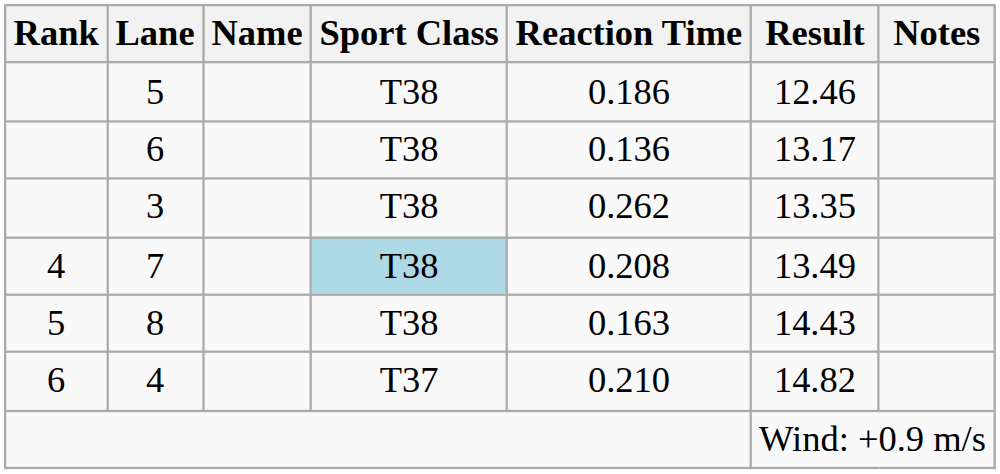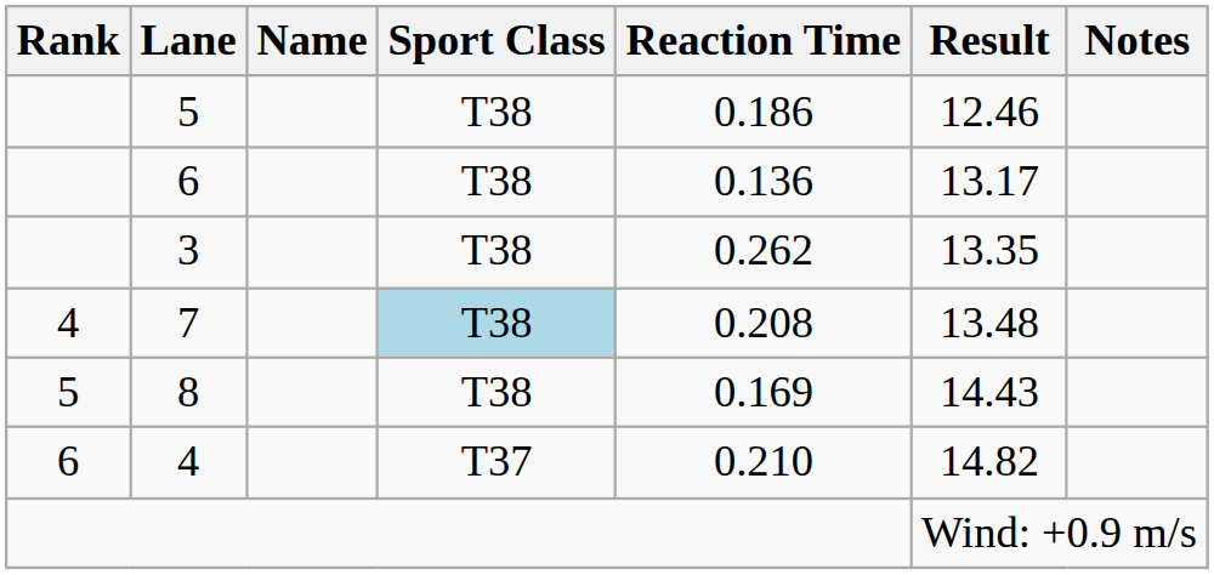 <table class="wikitable sortable" style="text-align:center">
 <tr>
 <th>Rank</th>
 <th>Lane</th>
 <th>Name</th>
 <th>Sport Class</th>
 <th>Reaction Time</th>
 <th>Result</th>
 <th>Notes</th>
 </tr>
 <tr>
 <td></td>
 <td>5</td>
 <td align="left"></td>
 <td>T38</td>
 <td>0.186</td>
 <td>12.46</td>
 <td><strong> </strong></td>
 </tr>
 <tr>
 <td></td>
 <td>6</td>
 <td align="left"></td>
 <td>T38</td>
 <td>0.136</td>
 <td>13.17</td>
 <td></td>
 </tr>
 <tr>
 <td></td>
 <td>3</td>
 <td align="left"></td>
 <td>T38</td>
 <td>0.262</td>
 <td>13.35</td>
 <td></td>
 </tr>
 <tr>
 <td>4</td>
 <td>7</td>
 <td align="left"></td>
 <td style="background: lightblue;">T38</td>
 <td>0.208</td>
-<td>13.49</td>
+<td>13.48</td>
 <td></td>
 </tr>
 <tr>
 <td>5</td>
 <td>8</td>
 <td align="left"></td>
 <td>T38</td>
-<td>0.163</td>
+<td>0.169</td>
 <td>14.43</td>
 <td></td>
 </tr>
 <tr>
 <td>6</td>
 <td>4</td>
 <td align="left"></td>
 <td>T37</td>
 <td>0.210</td>
 <td>14.82</td>
 <td></td>
 </tr>
 <tr class="sortbottom">
 <td colspan=5></td>
 <td colspan="2" style="text-align:left;">Wind: +0.9 m/s</td>
 </tr>
 </table>
